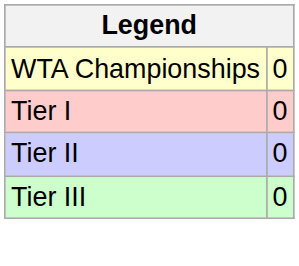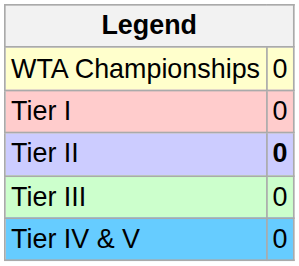 <table class="wikitable">
 <tr>
 <th colspan=2>Legend</th>
 </tr>
 <tr style="background:#ffc;">
 <td>WTA Championships</td>
 <td align="center">0</td>
 </tr>
 <tr bgcolor="#ffcccc">
 <td>Tier I</td>
 <td align="center">0</td>
 </tr>
 <tr bgcolor="#ccccff">
 <td>Tier II</td>
-<td align="center">0</td>
+<td align="center"><strong>0</strong></td>
 </tr>
 <tr bgcolor="#CCFFCC">
 <td>Tier III</td>
 <td align="center">0</td>
 </tr>
+<tr bgcolor="#66CCFF">
+<td>Tier IV & V</td>
+<td align="center">0</td>
+</tr>
 </table>
